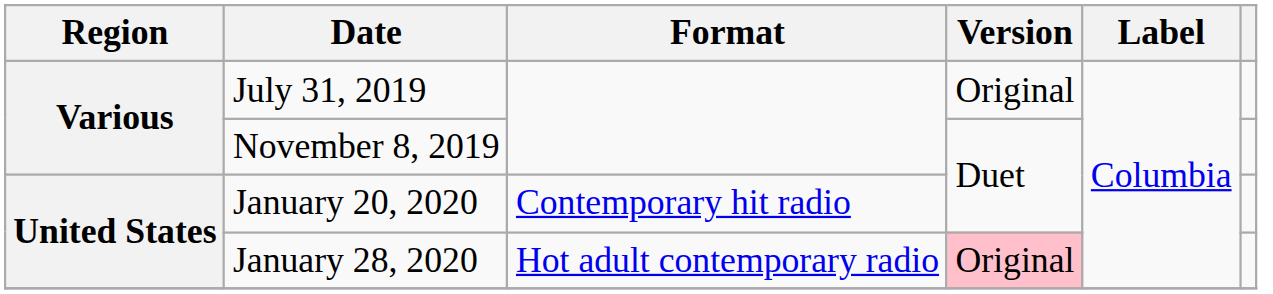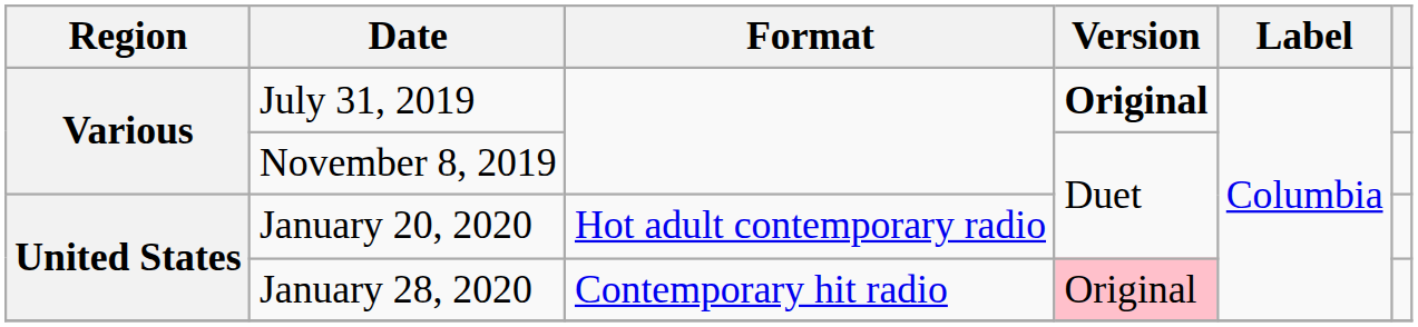 <table class="wikitable plainrowheaders">
 <tr>
 <th scope="col">Region</th>
 <th scope="col">Date</th>
 <th scope="col">Format</th>
 <th scope="col">Version</th>
 <th scope="col">Label</th>
 <th scope="col"></th>
 </tr>
 <tr>
 <th scope="row" rowspan="2">Various</th>
 <td>July 31, 2019</td>
 <td rowspan="2"></td>
-<td>Original</td>
+<td><strong>Original</strong></td>
 <td rowspan="4"><a href='#'>Columbia</a></td>
 <td align="center"></td>
 </tr>
 <tr>
 <td>November 8, 2019</td>
 <td rowspan="2">Duet</td>
 <td align="center"></td>
 </tr>
 <tr>
 <th scope="row" rowspan="2">United States</th>
 <td>January 20, 2020</td>
-<td><a href='#'>Contemporary hit radio</a></td>
+<td><a href='#'>Hot adult contemporary radio</a></td>
 <td align="center"></td>
 </tr>
 <tr>
 <td>January 28, 2020</td>
-<td><a href='#'>Hot adult contemporary radio</a></td>
+<td><a href='#'>Contemporary hit radio</a></td>
 <td style="background: pink;">Original</td>
 <td align="center"></td>
 </tr>
 <tr>
 </tr>
 </table>
